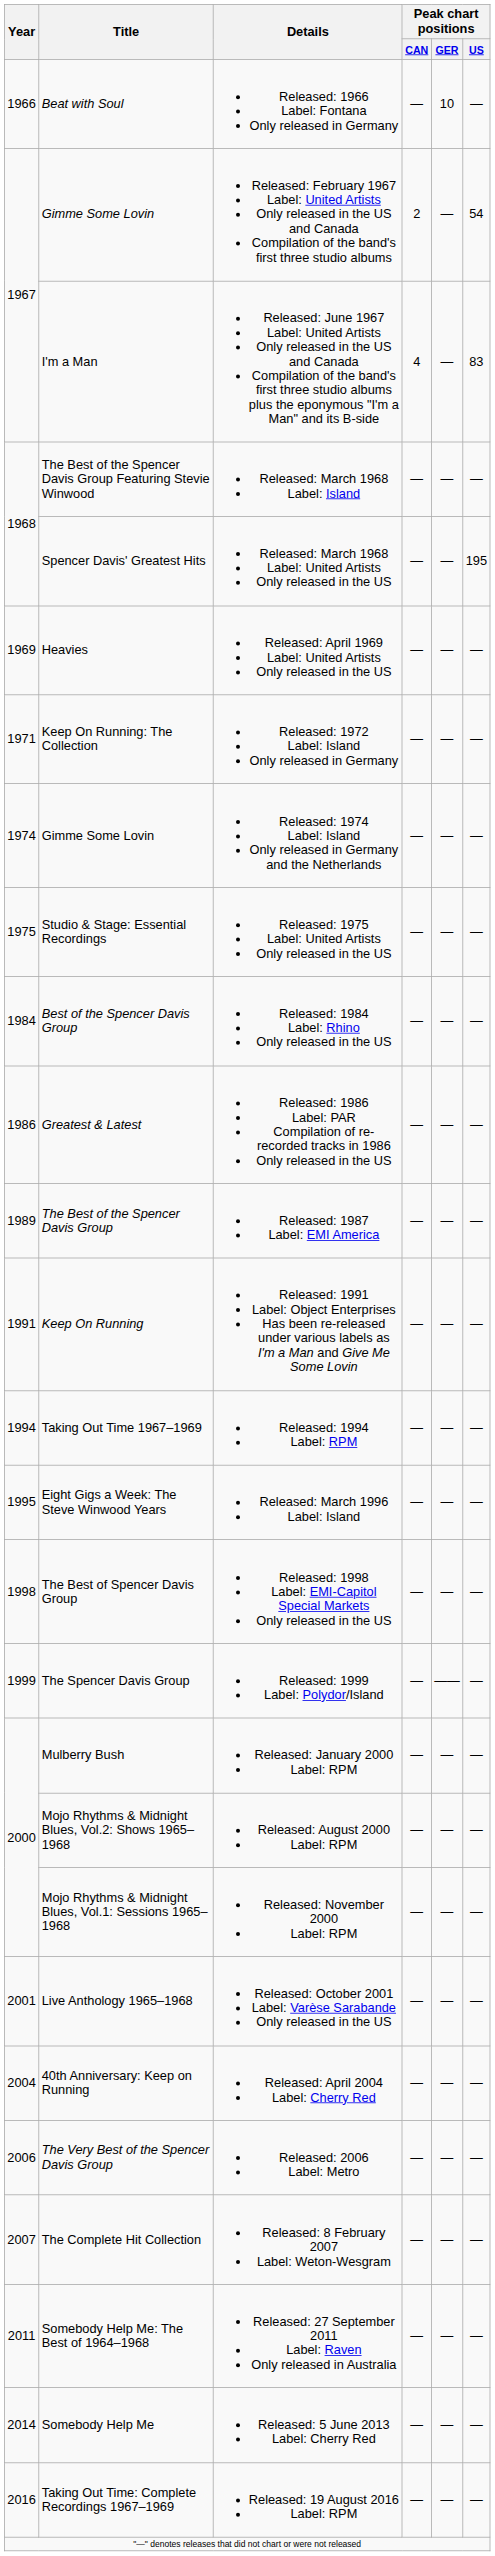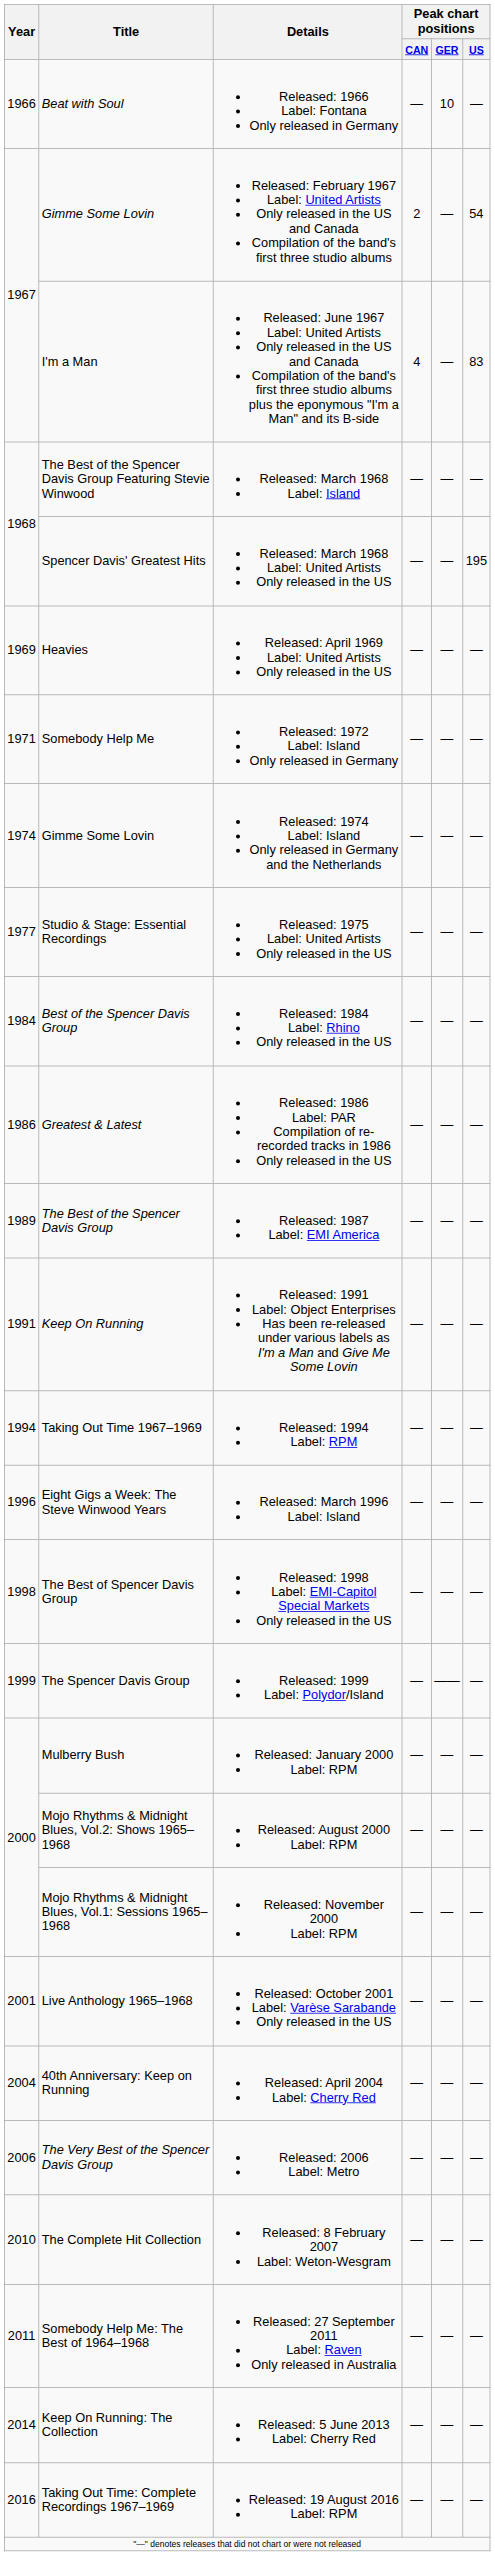 <table class="wikitable" style="text-align:center">
 <tr>
 <th rowspan="2">Year</th>
 <th rowspan="2" style="width:17em;">Title</th>
 <th rowspan="2" style="width:17em;">Details</th>
 <th colspan="3">Peak chart positions</th>
 </tr>
 <tr>
 <th><small><a href='#'>CAN</a></small><br></th>
 <th><small><a href='#'>GER</a></small><br></th>
 <th><small><a href='#'>US</a></small><br></th>
 </tr>
 <tr>
 <td>1966</td>
 <td align="left"><em>Beat with Soul</em></td>
 <td><br><ul><li>Released: 1966</li><li>Label: Fontana</li><li>Only released in Germany</li></ul></td>
 <td>—</td>
 <td>10</td>
 <td>—</td>
 </tr>
 <tr>
 <td rowspan="2">1967</td>
 <td align="left"><em>Gimme Some Lovin<strong></td>
 <td><br><ul><li>Released: February 1967</li><li>Label: <a href='#'>United Artists</a></li><li>Only released in the US and Canada</li><li>Compilation of the band's first three studio albums</li></ul></td>
 <td>2</td>
 <td>—</td>
 <td>54</td>
 </tr>
 <tr>
 <td align="left"></em>I'm a Man<em></td>
 <td><br><ul><li>Released: June 1967</li><li>Label: United Artists</li><li>Only released in the US and Canada</li><li>Compilation of the band's first three studio albums plus the eponymous "I'm a Man" and its B-side</li></ul></td>
 <td>4</td>
 <td>—</td>
 <td>83</td>
 </tr>
 <tr>
 <td rowspan="2">1968</td>
 <td align="left"></em>The Best of the Spencer Davis Group Featuring Stevie Winwood<em></td>
 <td><br><ul><li>Released: March 1968</li><li>Label: <a href='#'>Island</a></li></ul></td>
 <td>—</td>
 <td>—</td>
 <td>—</td>
 </tr>
 <tr>
 <td align="left"></em>Spencer Davis' Greatest Hits<em></td>
 <td><br><ul><li>Released: March 1968</li><li>Label: United Artists</li><li>Only released in the US</li></ul></td>
 <td>—</td>
 <td>—</td>
 <td>195</td>
 </tr>
 <tr>
 <td>1969</td>
 <td align="left"></em>Heavies<em></td>
 <td><br><ul><li>Released: April 1969</li><li>Label: United Artists</li><li>Only released in the US</li></ul></td>
 <td>—</td>
 <td>—</td>
 <td>—</td>
 </tr>
 <tr>
 <td>1971</td>
-<td align="left"></em>Keep On Running: The Collection<em></td>
+<td align="left"></em>Somebody Help Me<em></td>
 <td><br><ul><li>Released: 1972</li><li>Label: Island</li><li>Only released in Germany</li></ul></td>
 <td>—</td>
 <td>—</td>
 <td>—</td>
 </tr>
 <tr>
 <td>1974</td>
 <td align="left"></em>Gimme Some Lovin</strong></td>
 <td><br><ul><li>Released: 1974</li><li>Label: Island</li><li>Only released in Germany and the Netherlands</li></ul></td>
 <td>—</td>
 <td>—</td>
 <td>—</td>
 </tr>
 <tr>
-<td>1975</td>
+<td>1977</td>
 <td align="left"></em>Studio & Stage: Essential Recordings<em></td>
 <td><br><ul><li>Released: 1975</li><li>Label: United Artists</li><li>Only released in the US</li></ul></td>
 <td>—</td>
 <td>—</td>
 <td>—</td>
 </tr>
 <tr>
 <td>1984</td>
 <td align="left"><em>Best of the Spencer Davis Group</em></td>
 <td><br><ul><li>Released: 1984</li><li>Label: <a href='#'>Rhino</a></li><li>Only released in the US</li></ul></td>
 <td>—</td>
 <td>—</td>
 <td>—</td>
 </tr>
 <tr>
 <td>1986</td>
 <td align="left"><em>Greatest & Latest</em></td>
 <td><br><ul><li>Released: 1986</li><li>Label: PAR</li><li>Compilation of re-recorded tracks in 1986</li><li>Only released in the US</li></ul></td>
 <td>—</td>
 <td>—</td>
 <td>—</td>
 </tr>
 <tr>
 <td>1989</td>
 <td align="left"><em>The Best of the Spencer Davis Group</em></td>
 <td><br><ul><li>Released: 1987</li><li>Label: <a href='#'>EMI America</a></li></ul></td>
 <td>—</td>
 <td>—</td>
 <td>—</td>
 </tr>
 <tr>
 <td>1991</td>
 <td align="left"><em>Keep On Running</em></td>
 <td><br><ul><li>Released: 1991</li><li>Label: Object Enterprises</li><li>Has been re-released under various labels as <em>I'm a Man</em> and <em>Give Me Some Lovin<strong></li></ul></td>
 <td>—</td>
 <td>—</td>
 <td>—</td>
 </tr>
 <tr>
 <td>1994</td>
 <td align="left"></em>Taking Out Time 1967–1969<em></td>
 <td><br><ul><li>Released: 1994</li><li>Label: <a href='#'>RPM</a></li></ul></td>
 <td>—</td>
 <td>—</td>
 <td>—</td>
 </tr>
 <tr>
-<td>1995</td>
+<td>1996</td>
 <td align="left"></em>Eight Gigs a Week: The Steve Winwood Years<em></td>
 <td><br><ul><li>Released: March 1996</li><li>Label: Island</li></ul></td>
 <td>—</td>
 <td>—</td>
 <td>—</td>
 </tr>
 <tr>
 <td>1998</td>
 <td align="left"></em>The Best of Spencer Davis Group<em></td>
 <td><br><ul><li>Released: 1998</li><li>Label: <a href='#'>EMI-Capitol Special Markets</a></li><li>Only released in the US</li></ul></td>
 <td>—</td>
 <td>—</td>
 <td>—</td>
 </tr>
 <tr>
 <td>1999</td>
 <td align="left"></em>The Spencer Davis Group<em></td>
 <td><br><ul><li>Released: 1999</li><li>Label: <a href='#'>Polydor</a>/Island</li></ul></td>
 <td>—</td>
 <td>——</td>
 <td>—</td>
 </tr>
 <tr>
 <td rowspan="3">2000</td>
 <td align="left"></em>Mulberry Bush<em></td>
 <td><br><ul><li>Released: January 2000</li><li>Label: RPM</li></ul></td>
 <td>—</td>
 <td>—</td>
 <td>—</td>
 </tr>
 <tr>
 <td align="left"></em>Mojo Rhythms & Midnight Blues, Vol.2: Shows 1965–1968<em></td>
 <td><br><ul><li>Released: August 2000</li><li>Label: RPM</li></ul></td>
 <td>—</td>
 <td>—</td>
 <td>—</td>
 </tr>
 <tr>
 <td align="left"></em>Mojo Rhythms & Midnight Blues, Vol.1: Sessions 1965–1968<em></td>
 <td><br><ul><li>Released: November 2000</li><li>Label: RPM</li></ul></td>
 <td>—</td>
 <td>—</td>
 <td>—</td>
 </tr>
 <tr>
 <td>2001</td>
 <td align="left"></em>Live Anthology 1965–1968<em></td>
 <td><br><ul><li>Released: October 2001</li><li>Label: <a href='#'>Varèse Sarabande</a></li><li>Only released in the US</li></ul></td>
 <td>—</td>
 <td>—</td>
 <td>—</td>
 </tr>
 <tr>
 <td>2004</td>
 <td align="left"></em>40th Anniversary: Keep on Running<em></td>
 <td><br><ul><li>Released: April 2004</li><li>Label: <a href='#'>Cherry Red</a></li></ul></td>
 <td>—</td>
 <td>—</td>
 <td>—</td>
 </tr>
 <tr>
 <td>2006</td>
 <td align="left"><em>The Very Best of the Spencer Davis Group</em></td>
 <td><br><ul><li>Released: 2006</li><li>Label: Metro</li></ul></td>
 <td>—</td>
 <td>—</td>
 <td>—</td>
 </tr>
 <tr>
-<td>2007</td>
+<td>2010</td>
 <td align="left"></em>The Complete Hit Collection<em></td>
 <td><br><ul><li>Released: 8 February 2007</li><li>Label: Weton-Wesgram</li></ul></td>
 <td>—</td>
 <td>—</td>
 <td>—</td>
 </tr>
 <tr>
 <td>2011</td>
 <td align="left"></em>Somebody Help Me: The Best of 1964–1968<em></td>
 <td><br><ul><li>Released: 27 September 2011</li><li>Label: <a href='#'>Raven</a></li><li>Only released in Australia</li></ul></td>
 <td>—</td>
 <td>—</td>
 <td>—</td>
 </tr>
 <tr>
 <td>2014</td>
-<td align="left"></em>Somebody Help Me<em></td>
+<td align="left"></em>Keep On Running: The Collection<em></td>
 <td><br><ul><li>Released: 5 June 2013</li><li>Label: Cherry Red</li></ul></td>
 <td>—</td>
 <td>—</td>
 <td>—</td>
 </tr>
 <tr>
 <td>2016</td>
 <td align="left"></em>Taking Out Time: Complete Recordings 1967–1969<em></td>
 <td><br><ul><li>Released: 19 August 2016</li><li>Label: RPM</li></ul></td>
 <td>—</td>
 <td>—</td>
 <td>—</td>
 </tr>
 <tr>
 <td colspan="6" style="font-size:8pt">"—" denotes releases that did not chart or were not released</td>
 </tr>
 </table>
